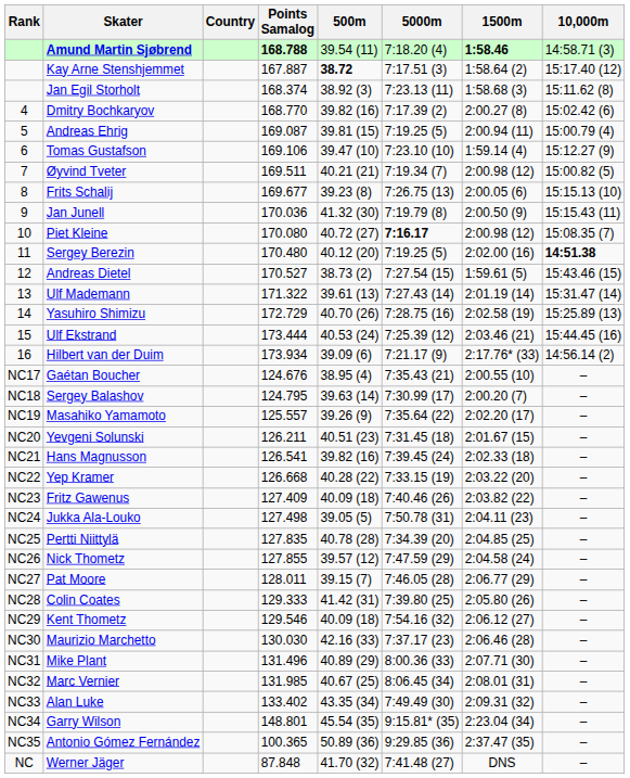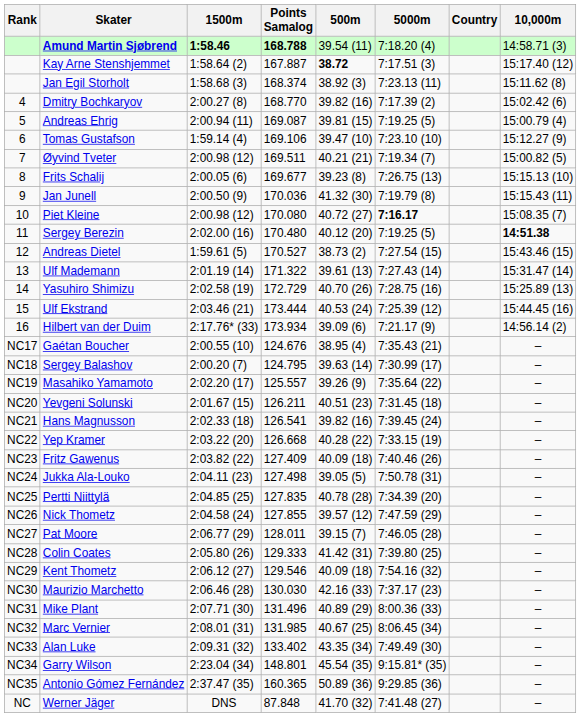 <table class="wikitable sortable" style="text-align:left">
 <tr>
 <th>Rank</th>
 <th>Skater</th>
-<th>Country</th>
+<th>1500m</th>
 <th>Points <br> Samalog</th>
 <th>500m</th>
 <th>5000m</th>
-<th>1500m</th>
+<th>Country</th>
 <th>10,000m</th>
 </tr>
 <tr bgcolor=ccffcc>
 <td style="text-align:center"></td>
 <td><strong><a href='#'>Amund Martin Sjøbrend</a></strong></td>
-<td></td>
+<td><strong>1:58.46</strong> </td>
 <td><strong>168.788</strong></td>
 <td>39.54 (11)</td>
 <td>7:18.20 (4)</td>
-<td><strong>1:58.46</strong> </td>
+<td></td>
 <td>14:58.71 (3)</td>
 </tr>
 <tr>
 <td style="text-align:center"></td>
 <td><a href='#'>Kay Arne Stenshjemmet</a></td>
-<td></td>
+<td>1:58.64 (2)</td>
 <td>167.887</td>
 <td><strong>38.72</strong> </td>
 <td>7:17.51 (3)</td>
-<td>1:58.64 (2)</td>
+<td></td>
 <td>15:17.40 (12)</td>
 </tr>
 <tr>
 <td style="text-align:center"></td>
 <td><a href='#'>Jan Egil Storholt</a></td>
-<td></td>
+<td>1:58.68 (3)</td>
 <td>168.374</td>
 <td>38.92 (3)</td>
 <td>7:23.13 (11)</td>
-<td>1:58.68 (3)</td>
+<td></td>
 <td>15:11.62 (8)</td>
 </tr>
 <tr>
 <td style="text-align:center">4</td>
 <td><a href='#'>Dmitry Bochkaryov</a></td>
-<td></td>
+<td>2:00.27 (8)</td>
 <td>168.770</td>
 <td>39.82 (16)</td>
 <td>7:17.39 (2)</td>
-<td>2:00.27 (8)</td>
+<td></td>
 <td>15:02.42 (6)</td>
 </tr>
 <tr>
 <td style="text-align:center">5</td>
 <td><a href='#'>Andreas Ehrig</a></td>
-<td></td>
+<td>2:00.94 (11)</td>
 <td>169.087</td>
 <td>39.81 (15)</td>
 <td>7:19.25 (5)</td>
-<td>2:00.94 (11)</td>
+<td></td>
 <td>15:00.79 (4)</td>
 </tr>
 <tr>
 <td style="text-align:center">6</td>
 <td><a href='#'>Tomas Gustafson</a></td>
-<td></td>
+<td>1:59.14 (4)</td>
 <td>169.106</td>
 <td>39.47 (10)</td>
 <td>7:23.10 (10)</td>
-<td>1:59.14 (4)</td>
+<td></td>
 <td>15:12.27 (9)</td>
 </tr>
 <tr>
 <td style="text-align:center">7</td>
 <td><a href='#'>Øyvind Tveter</a></td>
-<td></td>
+<td>2:00.98 (12)</td>
 <td>169.511</td>
 <td>40.21 (21)</td>
 <td>7:19.34 (7)</td>
-<td>2:00.98 (12)</td>
+<td></td>
 <td>15:00.82 (5)</td>
 </tr>
 <tr>
 <td style="text-align:center">8</td>
 <td><a href='#'>Frits Schalij</a></td>
-<td></td>
+<td>2:00.05 (6)</td>
 <td>169.677</td>
 <td>39.23 (8)</td>
 <td>7:26.75 (13)</td>
-<td>2:00.05 (6)</td>
+<td></td>
 <td>15:15.13 (10)</td>
 </tr>
 <tr>
 <td style="text-align:center">9</td>
 <td><a href='#'>Jan Junell</a></td>
-<td></td>
+<td>2:00.50 (9)</td>
 <td>170.036</td>
 <td>41.32 (30)</td>
 <td>7:19.79 (8)</td>
-<td>2:00.50 (9)</td>
+<td></td>
 <td>15:15.43 (11)</td>
 </tr>
 <tr>
 <td style="text-align:center">10</td>
 <td><a href='#'>Piet Kleine</a></td>
-<td></td>
+<td>2:00.98 (12)</td>
 <td>170.080</td>
 <td>40.72 (27)</td>
 <td><strong>7:16.17</strong> </td>
-<td>2:00.98 (12)</td>
+<td></td>
 <td>15:08.35 (7)</td>
 </tr>
 <tr>
 <td style="text-align:center">11</td>
 <td><a href='#'>Sergey Berezin</a></td>
-<td></td>
+<td>2:02.00 (16)</td>
 <td>170.480</td>
 <td>40.12 (20)</td>
 <td>7:19.25 (5)</td>
-<td>2:02.00 (16)</td>
+<td></td>
 <td><strong>14:51.38</strong> </td>
 </tr>
 <tr>
 <td style="text-align:center">12</td>
 <td><a href='#'>Andreas Dietel</a></td>
-<td></td>
+<td>1:59.61 (5)</td>
 <td>170.527</td>
 <td>38.73 (2)</td>
 <td>7:27.54 (15)</td>
-<td>1:59.61 (5)</td>
+<td></td>
 <td>15:43.46 (15)</td>
 </tr>
 <tr>
 <td style="text-align:center">13</td>
 <td><a href='#'>Ulf Mademann</a></td>
-<td></td>
+<td>2:01.19 (14)</td>
 <td>171.322</td>
 <td>39.61 (13)</td>
 <td>7:27.43 (14)</td>
-<td>2:01.19 (14)</td>
+<td></td>
 <td>15:31.47 (14)</td>
 </tr>
 <tr>
 <td style="text-align:center">14</td>
 <td><a href='#'>Yasuhiro Shimizu</a></td>
-<td></td>
+<td>2:02.58 (19)</td>
 <td>172.729</td>
 <td>40.70 (26)</td>
 <td>7:28.75 (16)</td>
-<td>2:02.58 (19)</td>
+<td></td>
 <td>15:25.89 (13)</td>
 </tr>
 <tr>
 <td style="text-align:center">15</td>
 <td><a href='#'>Ulf Ekstrand</a></td>
-<td></td>
+<td>2:03.46 (21)</td>
 <td>173.444</td>
 <td>40.53 (24)</td>
 <td>7:25.39 (12)</td>
-<td>2:03.46 (21)</td>
+<td></td>
 <td>15:44.45 (16)</td>
 </tr>
 <tr>
 <td style="text-align:center">16</td>
 <td><a href='#'>Hilbert van der Duim</a></td>
-<td></td>
+<td>2:17.76* (33)</td>
 <td>173.934</td>
 <td>39.09 (6)</td>
 <td>7:21.17 (9)</td>
-<td>2:17.76* (33)</td>
+<td></td>
 <td>14:56.14 (2)</td>
 </tr>
 <tr>
 <td style="text-align:center">NC17</td>
 <td><a href='#'>Gaétan Boucher</a></td>
-<td></td>
+<td>2:00.55 (10)</td>
 <td>124.676</td>
 <td>38.95 (4)</td>
 <td>7:35.43 (21)</td>
-<td>2:00.55 (10)</td>
+<td></td>
 <td style="text-align:center">–</td>
 </tr>
 <tr>
 <td style="text-align:center">NC18</td>
 <td><a href='#'>Sergey Balashov</a></td>
-<td></td>
+<td>2:00.20 (7)</td>
 <td>124.795</td>
 <td>39.63 (14)</td>
 <td>7:30.99 (17)</td>
-<td>2:00.20 (7)</td>
+<td></td>
 <td style="text-align:center">–</td>
 </tr>
 <tr>
 <td style="text-align:center">NC19</td>
 <td><a href='#'>Masahiko Yamamoto</a></td>
-<td></td>
+<td>2:02.20 (17)</td>
 <td>125.557</td>
 <td>39.26 (9)</td>
 <td>7:35.64 (22)</td>
-<td>2:02.20 (17)</td>
+<td></td>
 <td style="text-align:center">–</td>
 </tr>
 <tr>
 <td style="text-align:center">NC20</td>
 <td><a href='#'>Yevgeni Solunski</a></td>
-<td></td>
+<td>2:01.67 (15)</td>
 <td>126.211</td>
 <td>40.51 (23)</td>
 <td>7:31.45 (18)</td>
-<td>2:01.67 (15)</td>
+<td></td>
 <td style="text-align:center">–</td>
 </tr>
 <tr>
 <td style="text-align:center">NC21</td>
 <td><a href='#'>Hans Magnusson</a></td>
-<td></td>
+<td>2:02.33 (18)</td>
 <td>126.541</td>
 <td>39.82 (16)</td>
 <td>7:39.45 (24)</td>
-<td>2:02.33 (18)</td>
+<td></td>
 <td style="text-align:center">–</td>
 </tr>
 <tr>
 <td style="text-align:center">NC22</td>
 <td><a href='#'>Yep Kramer</a></td>
-<td></td>
+<td>2:03.22 (20)</td>
 <td>126.668</td>
 <td>40.28 (22)</td>
 <td>7:33.15 (19)</td>
-<td>2:03.22 (20)</td>
+<td></td>
 <td style="text-align:center">–</td>
 </tr>
 <tr>
 <td style="text-align:center">NC23</td>
 <td><a href='#'>Fritz Gawenus</a></td>
-<td></td>
+<td>2:03.82 (22)</td>
 <td>127.409</td>
 <td>40.09 (18)</td>
 <td>7:40.46 (26)</td>
-<td>2:03.82 (22)</td>
+<td></td>
 <td style="text-align:center">–</td>
 </tr>
 <tr>
 <td style="text-align:center">NC24</td>
 <td><a href='#'>Jukka Ala-Louko</a></td>
-<td></td>
+<td>2:04.11 (23)</td>
 <td>127.498</td>
 <td>39.05 (5)</td>
 <td>7:50.78 (31)</td>
-<td>2:04.11 (23)</td>
+<td></td>
 <td style="text-align:center">–</td>
 </tr>
 <tr>
 <td style="text-align:center">NC25</td>
 <td><a href='#'>Pertti Niittylä</a></td>
-<td></td>
+<td>2:04.85 (25)</td>
 <td>127.835</td>
 <td>40.78 (28)</td>
 <td>7:34.39 (20)</td>
-<td>2:04.85 (25)</td>
+<td></td>
 <td style="text-align:center">–</td>
 </tr>
 <tr>
 <td style="text-align:center">NC26</td>
 <td><a href='#'>Nick Thometz</a></td>
-<td></td>
+<td>2:04.58 (24)</td>
 <td>127.855</td>
 <td>39.57 (12)</td>
 <td>7:47.59 (29)</td>
-<td>2:04.58 (24)</td>
+<td></td>
 <td style="text-align:center">–</td>
 </tr>
 <tr>
 <td style="text-align:center">NC27</td>
 <td><a href='#'>Pat Moore</a></td>
-<td></td>
+<td>2:06.77 (29)</td>
 <td>128.011</td>
 <td>39.15 (7)</td>
 <td>7:46.05 (28)</td>
-<td>2:06.77 (29)</td>
+<td></td>
 <td style="text-align:center">–</td>
 </tr>
 <tr>
 <td style="text-align:center">NC28</td>
 <td><a href='#'>Colin Coates</a></td>
-<td></td>
+<td>2:05.80 (26)</td>
 <td>129.333</td>
 <td>41.42 (31)</td>
 <td>7:39.80 (25)</td>
-<td>2:05.80 (26)</td>
+<td></td>
 <td style="text-align:center">–</td>
 </tr>
 <tr>
 <td style="text-align:center">NC29</td>
 <td><a href='#'>Kent Thometz</a></td>
-<td></td>
+<td>2:06.12 (27)</td>
 <td>129.546</td>
 <td>40.09 (18)</td>
 <td>7:54.16 (32)</td>
-<td>2:06.12 (27)</td>
+<td></td>
 <td style="text-align:center">–</td>
 </tr>
 <tr>
 <td style="text-align:center">NC30</td>
 <td><a href='#'>Maurizio Marchetto</a></td>
-<td></td>
+<td>2:06.46 (28)</td>
 <td>130.030</td>
 <td>42.16 (33)</td>
 <td>7:37.17 (23)</td>
-<td>2:06.46 (28)</td>
+<td></td>
 <td style="text-align:center">–</td>
 </tr>
 <tr>
 <td style="text-align:center">NC31</td>
 <td><a href='#'>Mike Plant</a></td>
-<td></td>
+<td>2:07.71 (30)</td>
 <td>131.496</td>
 <td>40.89 (29)</td>
 <td>8:00.36 (33)</td>
-<td>2:07.71 (30)</td>
+<td></td>
 <td style="text-align:center">–</td>
 </tr>
 <tr>
 <td style="text-align:center">NC32</td>
 <td><a href='#'>Marc Vernier</a></td>
-<td></td>
+<td>2:08.01 (31)</td>
 <td>131.985</td>
 <td>40.67 (25)</td>
 <td>8:06.45 (34)</td>
-<td>2:08.01 (31)</td>
+<td></td>
 <td style="text-align:center">–</td>
 </tr>
 <tr>
 <td style="text-align:center">NC33</td>
 <td><a href='#'>Alan Luke</a></td>
-<td></td>
+<td>2:09.31 (32)</td>
 <td>133.402</td>
 <td>43.35 (34)</td>
 <td>7:49.49 (30)</td>
-<td>2:09.31 (32)</td>
+<td></td>
 <td style="text-align:center">–</td>
 </tr>
 <tr>
 <td style="text-align:center">NC34</td>
 <td><a href='#'>Garry Wilson</a></td>
-<td></td>
+<td>2:23.04 (34)</td>
 <td>148.801</td>
 <td>45.54 (35)</td>
 <td>9:15.81* (35)</td>
-<td>2:23.04 (34)</td>
+<td></td>
 <td style="text-align:center">–</td>
 </tr>
 <tr>
 <td style="text-align:center">NC35</td>
 <td><a href='#'>Antonio Gómez Fernández</a></td>
-<td></td>
-<td>100.365</td>
+<td>2:37.47 (35)</td>
+<td>160.365</td>
 <td>50.89 (36)</td>
 <td>9:29.85 (36)</td>
-<td>2:37.47 (35)</td>
+<td></td>
 <td style="text-align:center">–</td>
 </tr>
 <tr>
 <td style="text-align:center">NC</td>
 <td><a href='#'>Werner Jäger</a></td>
-<td></td>
+<td style="text-align:center">DNS</td>
 <td>87.848</td>
 <td>41.70 (32)</td>
 <td>7:41.48 (27)</td>
-<td style="text-align:center">DNS</td>
+<td></td>
 <td style="text-align:center">–</td>
 </tr>
 </table>
